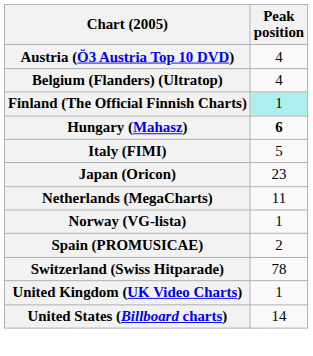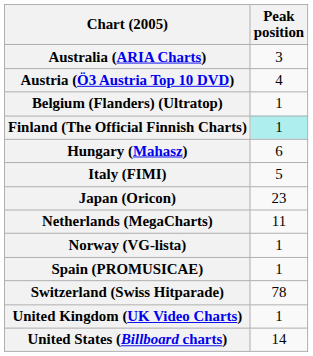 <table class="wikitable sortable plainrowheaders">
 <tr>
 <th>Chart (2005)</th>
 <th>Peak<br>position</th>
+</tr>
+<tr>
+<th scope="row">Australia (<a href='#'>ARIA Charts</a>)</th>
+<td style="text-align:center;">3</td>
 </tr>
 <tr>
 <th scope="row">Austria (<a href='#'>Ö3 Austria Top 10 DVD</a>)</th>
 <td style="text-align:center;">4</td>
 </tr>
 <tr>
 <th scope="row">Belgium (Flanders) (Ultratop)</th>
-<td style="text-align:center;">4</td>
+<td style="text-align:center;">1</td>
 </tr>
 <tr>
 <th scope="row">Finland (The Official Finnish Charts)</th>
 <td style="background: paleturquoise; text-align:center;">1</td>
 </tr>
 <tr>
 <th scope="row">Hungary (<a href='#'>Mahasz</a>)</th>
-<td style="text-align:center;"><strong>6</strong></td>
+<td style="text-align:center;">6</td>
 </tr>
 <tr>
 <th scope="row">Italy (FIMI)</th>
 <td style="text-align:center;">5</td>
 </tr>
 <tr>
 <th scope="row">Japan (Oricon)</th>
 <td style="text-align:center;">23</td>
 </tr>
 <tr>
 <th scope="row">Netherlands (MegaCharts)</th>
 <td style="text-align:center;">11</td>
 </tr>
 <tr>
 <th scope="row">Norway (VG-lista)</th>
 <td style="text-align:center;">1</td>
 </tr>
 <tr>
 <th scope="row">Spain (PROMUSICAE)</th>
-<td style="text-align:center;">2</td>
+<td style="text-align:center;">1</td>
 </tr>
 <tr>
 <th scope="row">Switzerland (Swiss Hitparade)</th>
 <td style="text-align:center;">78</td>
 </tr>
 <tr>
 <th scope="row">United Kingdom (<a href='#'>UK Video Charts</a>)</th>
 <td style="text-align:center;">1</td>
 </tr>
 <tr>
 <th scope="row">United States (<a href='#'><em>Billboard</em> charts</a>)</th>
 <td style="text-align:center;">14</td>
 </tr>
 </table>
